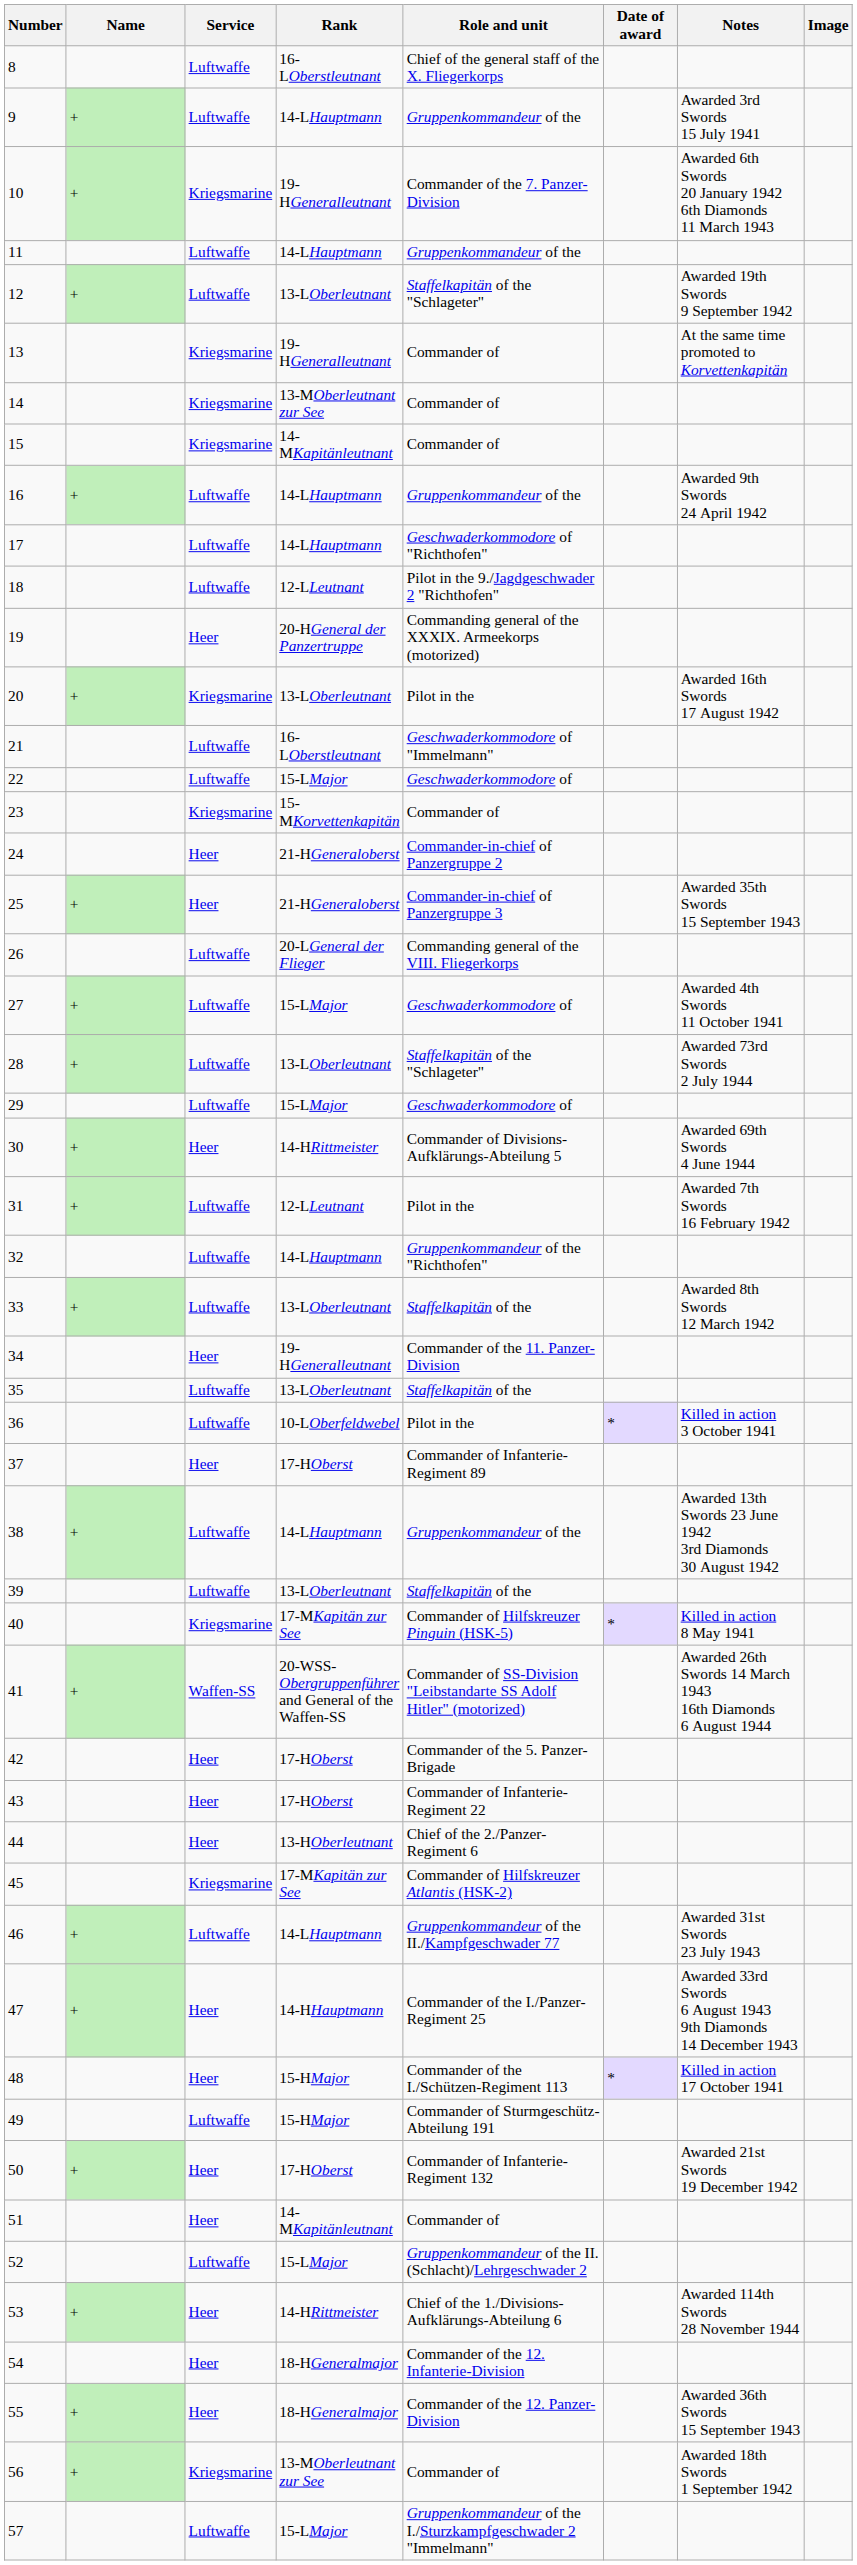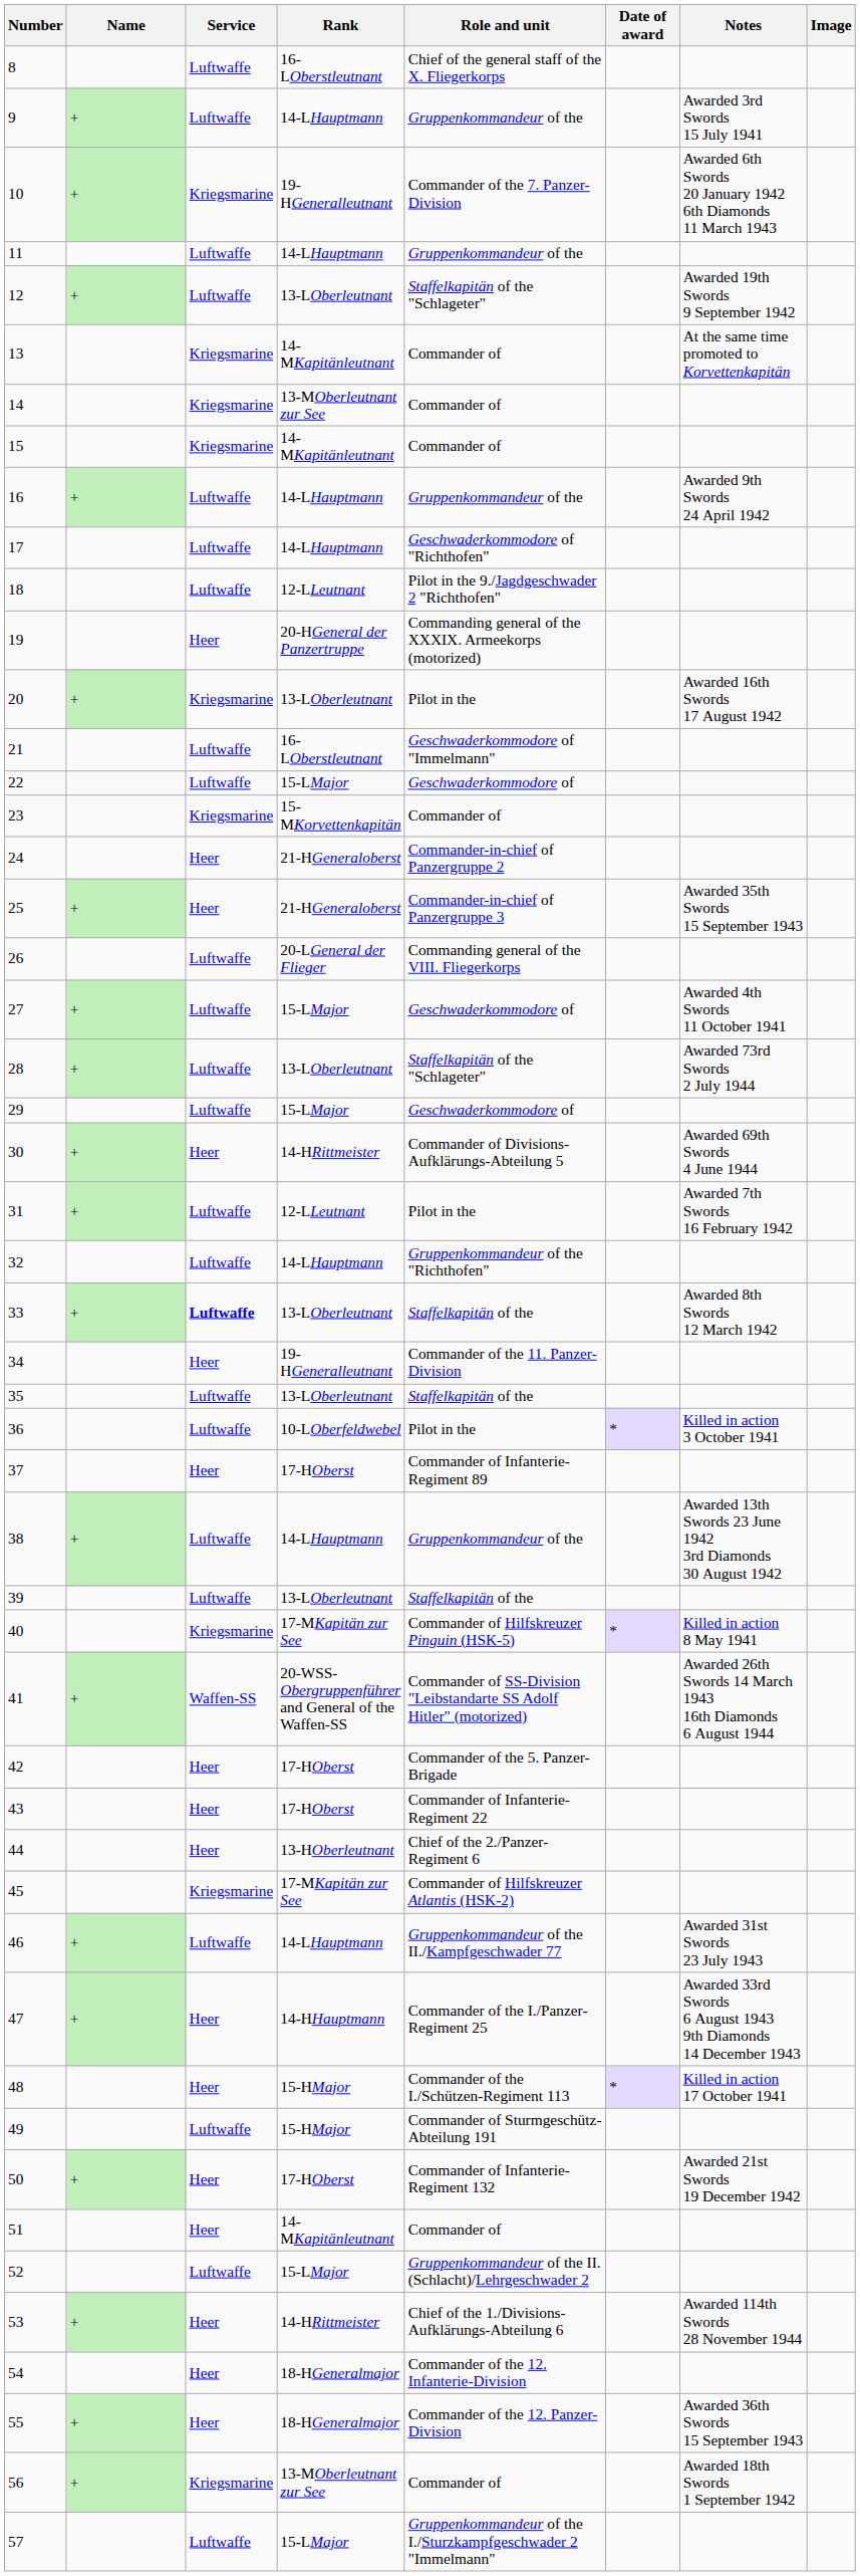 <table class="wikitable sortable" style="width:100%;">
 <tr>
 <th scope="col" width="5%">Number</th>
 <th scope="col" width="18%">Name</th>
 <th scope="col" width="8%">Service</th>
 <th scope="col" width="14%">Rank</th>
 <th scope="col" width="25%" class="unsortable">Role and unit</th>
 <th scope="col" width="10%">Date of award</th>
 <th scope="col" width="15%" class="unsortable">Notes</th>
 <th scope="col" width="5%" class="unsortable">Image</th>
 </tr>
 <tr>
 <td>8</td>
 <td></td>
 <td><a href='#'>Luftwaffe</a></td>
 <td><span>16-L</span><em><a href='#'>Oberstleutnant</a></em></td>
 <td>Chief of the general staff of the <a href='#'>X. Fliegerkorps</a></td>
 <td></td>
 <td></td>
 <td></td>
 </tr>
 <tr>
 <td>9</td>
 <td style="background:#C0EFBA" align="left">+</td>
 <td><a href='#'>Luftwaffe</a></td>
 <td><span>14-L</span><em><a href='#'>Hauptmann</a></em></td>
 <td><em><a href='#'>Gruppenkommandeur</a></em> of the </td>
 <td></td>
 <td>Awarded 3rd Swords 15 July 1941</td>
 <td></td>
 </tr>
 <tr>
 <td>10</td>
 <td style="background:#C0EFBA" align="left">+</td>
 <td><a href='#'>Kriegsmarine</a></td>
 <td><span>19-H</span><em><a href='#'>Generalleutnant</a></em></td>
 <td>Commander of the <a href='#'>7. Panzer-Division</a></td>
 <td></td>
 <td>Awarded 6th Swords 20 January 1942<br>6th Diamonds 11 March 1943</td>
 <td></td>
 </tr>
 <tr>
 <td>11</td>
 <td></td>
 <td><a href='#'>Luftwaffe</a></td>
 <td><span>14-L</span><em><a href='#'>Hauptmann</a></em></td>
 <td><em><a href='#'>Gruppenkommandeur</a></em> of the </td>
 <td></td>
 <td></td>
 <td></td>
 </tr>
 <tr>
 <td>12</td>
 <td style="background:#C0EFBA" align="left">+</td>
 <td><a href='#'>Luftwaffe</a></td>
 <td><span>13-L</span><em><a href='#'>Oberleutnant</a></em></td>
 <td><em><a href='#'>Staffelkapitän</a></em> of the  "Schlageter"</td>
 <td></td>
 <td>Awarded 19th Swords 9 September 1942</td>
 <td></td>
 </tr>
 <tr>
 <td>13</td>
 <td></td>
 <td><a href='#'>Kriegsmarine</a></td>
-<td><span>19-H</span><em><a href='#'>Generalleutnant</a></em></td>
+<td><span>14-M</span><em><a href='#'>Kapitänleutnant</a></em></td>
 <td>Commander of </td>
 <td></td>
 <td>At the same time promoted to <em><a href='#'>Korvettenkapitän</a></em></td>
 <td></td>
 </tr>
 <tr>
 <td>14</td>
 <td></td>
 <td><a href='#'>Kriegsmarine</a></td>
 <td><span>13-M</span><em><a href='#'>Oberleutnant zur See</a></em></td>
 <td>Commander of </td>
 <td></td>
 <td></td>
 <td></td>
 </tr>
 <tr>
 <td>15</td>
 <td></td>
 <td><a href='#'>Kriegsmarine</a></td>
 <td><span>14-M</span><em><a href='#'>Kapitänleutnant</a></em></td>
 <td>Commander of </td>
 <td></td>
 <td></td>
 <td></td>
 </tr>
 <tr>
 <td>16</td>
 <td style="background:#C0EFBA" align="left">+</td>
 <td><a href='#'>Luftwaffe</a></td>
 <td><span>14-L</span><em><a href='#'>Hauptmann</a></em></td>
 <td><em><a href='#'>Gruppenkommandeur</a></em> of the </td>
 <td></td>
 <td>Awarded 9th Swords 24 April 1942</td>
 <td></td>
 </tr>
 <tr>
 <td>17</td>
 <td></td>
 <td><a href='#'>Luftwaffe</a></td>
 <td><span>14-L</span><em><a href='#'>Hauptmann</a></em></td>
 <td><em><a href='#'>Geschwaderkommodore</a></em> of  "Richthofen"</td>
 <td></td>
 <td></td>
 <td></td>
 </tr>
 <tr>
 <td>18</td>
 <td></td>
 <td><a href='#'>Luftwaffe</a></td>
 <td><span>12-L</span><em><a href='#'>Leutnant</a></em></td>
 <td>Pilot in the 9./<a href='#'>Jagdgeschwader 2</a> "Richthofen"</td>
 <td></td>
 <td></td>
 <td></td>
 </tr>
 <tr>
 <td>19</td>
 <td></td>
 <td><a href='#'>Heer</a></td>
 <td><span>20-H</span><em><a href='#'>General der Panzertruppe</a></em></td>
 <td>Commanding general of the XXXIX. Armeekorps (motorized)</td>
 <td></td>
 <td></td>
 <td></td>
 </tr>
 <tr>
 <td>20</td>
 <td style="background:#C0EFBA" align="left">+</td>
 <td><a href='#'>Kriegsmarine</a></td>
 <td><span>13-L</span><em><a href='#'>Oberleutnant</a></em></td>
 <td>Pilot in the </td>
 <td></td>
 <td>Awarded 16th Swords 17 August 1942</td>
 <td></td>
 </tr>
 <tr>
 <td>21</td>
 <td></td>
 <td><a href='#'>Luftwaffe</a></td>
 <td><span>16-L</span><em><a href='#'>Oberstleutnant</a></em></td>
 <td><em><a href='#'>Geschwaderkommodore</a></em> of  "Immelmann"</td>
 <td></td>
 <td></td>
 <td></td>
 </tr>
 <tr>
 <td>22</td>
 <td></td>
 <td><a href='#'>Luftwaffe</a></td>
 <td><span>15-L</span><em><a href='#'>Major</a></em></td>
 <td><em><a href='#'>Geschwaderkommodore</a></em> of </td>
 <td></td>
 <td></td>
 <td></td>
 </tr>
 <tr>
 <td>23</td>
 <td></td>
 <td><a href='#'>Kriegsmarine</a></td>
 <td><span>15-M</span><em><a href='#'>Korvettenkapitän</a></em></td>
 <td>Commander of </td>
 <td></td>
 <td></td>
 <td></td>
 </tr>
 <tr>
 <td>24</td>
 <td></td>
 <td><a href='#'>Heer</a></td>
 <td><span>21-H</span><em><a href='#'>Generaloberst</a></em></td>
 <td><a href='#'>Commander-in-chief</a> of <a href='#'>Panzergruppe 2</a></td>
 <td></td>
 <td></td>
 <td></td>
 </tr>
 <tr>
 <td>25</td>
 <td style="background:#C0EFBA" align="left">+</td>
 <td><a href='#'>Heer</a></td>
 <td><span>21-H</span><em><a href='#'>Generaloberst</a></em></td>
 <td><a href='#'>Commander-in-chief</a> of <a href='#'>Panzergruppe 3</a></td>
 <td></td>
 <td>Awarded 35th Swords 15 September 1943</td>
 <td></td>
 </tr>
 <tr>
 <td>26</td>
 <td></td>
 <td><a href='#'>Luftwaffe</a></td>
 <td><span>20-L</span><em><a href='#'>General der Flieger</a></em></td>
 <td>Commanding general of the <a href='#'>VIII. Fliegerkorps</a></td>
 <td></td>
 <td></td>
 <td></td>
 </tr>
 <tr>
 <td>27</td>
 <td style="background:#C0EFBA" align="left">+</td>
 <td><a href='#'>Luftwaffe</a></td>
 <td><span>15-L</span><em><a href='#'>Major</a></em></td>
 <td><em><a href='#'>Geschwaderkommodore</a></em> of </td>
 <td></td>
 <td>Awarded 4th Swords 11 October 1941</td>
 <td></td>
 </tr>
 <tr>
 <td>28</td>
 <td style="background:#C0EFBA" align="left">+</td>
 <td><a href='#'>Luftwaffe</a></td>
 <td><span>13-L</span><em><a href='#'>Oberleutnant</a></em></td>
 <td><em><a href='#'>Staffelkapitän</a></em> of the  "Schlageter"</td>
 <td></td>
 <td>Awarded 73rd Swords 2 July 1944</td>
 <td></td>
 </tr>
 <tr>
 <td>29</td>
 <td></td>
 <td><a href='#'>Luftwaffe</a></td>
 <td><span>15-L</span><em><a href='#'>Major</a></em></td>
 <td><em><a href='#'>Geschwaderkommodore</a></em> of </td>
 <td></td>
 <td></td>
 <td></td>
 </tr>
 <tr>
 <td>30</td>
 <td style="background:#C0EFBA" align="left">+</td>
 <td><a href='#'>Heer</a></td>
 <td><span>14-H</span><em><a href='#'>Rittmeister</a></em></td>
 <td>Commander of Divisions-Aufklärungs-Abteilung 5</td>
 <td></td>
 <td>Awarded 69th Swords 4 June 1944</td>
 <td></td>
 </tr>
 <tr>
 <td>31</td>
 <td style="background:#C0EFBA" align="left">+</td>
 <td><a href='#'>Luftwaffe</a></td>
 <td><span>12-L</span><em><a href='#'>Leutnant</a></em></td>
 <td>Pilot in the </td>
 <td></td>
 <td>Awarded 7th Swords 16 February 1942</td>
 <td></td>
 </tr>
 <tr>
 <td>32</td>
 <td></td>
 <td><a href='#'>Luftwaffe</a></td>
 <td><span>14-L</span><em><a href='#'>Hauptmann</a></em></td>
 <td><em><a href='#'>Gruppenkommandeur</a></em> of the  "Richthofen"</td>
 <td></td>
 <td></td>
 <td></td>
 </tr>
 <tr>
 <td>33</td>
 <td style="background:#C0EFBA" align="left">+</td>
-<td><a href='#'>Luftwaffe</a></td>
+<td><strong><a href='#'>Luftwaffe</a></strong></td>
 <td><span>13-L</span><em><a href='#'>Oberleutnant</a></em></td>
 <td><em><a href='#'>Staffelkapitän</a></em> of the </td>
 <td></td>
 <td>Awarded 8th Swords 12 March 1942</td>
 <td></td>
 </tr>
 <tr>
 <td>34</td>
 <td></td>
 <td><a href='#'>Heer</a></td>
 <td><span>19-H</span><em><a href='#'>Generalleutnant</a></em></td>
 <td>Commander of the <a href='#'>11. Panzer-Division</a></td>
 <td></td>
 <td></td>
 <td></td>
 </tr>
 <tr>
 <td>35</td>
 <td></td>
 <td><a href='#'>Luftwaffe</a></td>
 <td><span>13-L</span><em><a href='#'>Oberleutnant</a></em></td>
 <td><em><a href='#'>Staffelkapitän</a></em> of the </td>
 <td></td>
 <td></td>
 <td></td>
 </tr>
 <tr>
 <td>36</td>
 <td></td>
 <td><a href='#'>Luftwaffe</a></td>
 <td><span>10-L</span><em><a href='#'>Oberfeldwebel</a></em></td>
 <td>Pilot in the </td>
 <td style="background:#e3d9ff;" align="left">*</td>
 <td><a href='#'>Killed in action</a> 3 October 1941</td>
 <td></td>
 </tr>
 <tr>
 <td>37</td>
 <td></td>
 <td><a href='#'>Heer</a></td>
 <td><span>17-H</span><em><a href='#'>Oberst</a></em></td>
 <td>Commander of Infanterie-Regiment 89</td>
 <td></td>
 <td></td>
 <td></td>
 </tr>
 <tr>
 <td>38</td>
 <td style="background:#C0EFBA" align="left">+</td>
 <td><a href='#'>Luftwaffe</a></td>
 <td><span>14-L</span><em><a href='#'>Hauptmann</a></em></td>
 <td><em><a href='#'>Gruppenkommandeur</a></em> of the </td>
 <td></td>
 <td>Awarded 13th Swords 23 June 1942<br>3rd Diamonds 30 August 1942</td>
 <td></td>
 </tr>
 <tr>
 <td>39</td>
 <td></td>
 <td><a href='#'>Luftwaffe</a></td>
 <td><span>13-L</span><em><a href='#'>Oberleutnant</a></em></td>
 <td><em><a href='#'>Staffelkapitän</a></em> of the </td>
 <td></td>
 <td></td>
 <td></td>
 </tr>
 <tr>
 <td>40</td>
 <td></td>
 <td><a href='#'>Kriegsmarine</a></td>
 <td><span>17-M</span><em><a href='#'>Kapitän zur See</a></em></td>
 <td>Commander of <a href='#'>Hilfskreuzer <em>Pinguin</em> (HSK-5)</a></td>
 <td style="background:#e3d9ff;" align="left">*</td>
 <td><a href='#'>Killed in action</a> 8 May 1941</td>
 <td></td>
 </tr>
 <tr>
 <td>41</td>
 <td style="background:#C0EFBA" align="left">+</td>
 <td><a href='#'>Waffen-SS</a></td>
 <td><span>20-W</span>SS-<em><a href='#'>Obergruppenführer</a></em> and General of the Waffen-SS</td>
 <td>Commander of <a href='#'>SS-Division "Leibstandarte SS Adolf Hitler" (motorized)</a></td>
 <td></td>
 <td>Awarded 26th Swords 14 March 1943<br>16th Diamonds 6 August 1944</td>
 <td></td>
 </tr>
 <tr>
 <td>42</td>
 <td></td>
 <td><a href='#'>Heer</a></td>
 <td><span>17-H</span><em><a href='#'>Oberst</a></em></td>
 <td>Commander of the 5. Panzer-Brigade</td>
 <td></td>
 <td></td>
 <td></td>
 </tr>
 <tr>
 <td>43</td>
 <td></td>
 <td><a href='#'>Heer</a></td>
 <td><span>17-H</span><em><a href='#'>Oberst</a></em></td>
 <td>Commander of Infanterie-Regiment 22</td>
 <td></td>
 <td></td>
 <td></td>
 </tr>
 <tr>
 <td>44</td>
 <td></td>
 <td><a href='#'>Heer</a></td>
 <td><span>13-H</span><em><a href='#'>Oberleutnant</a></em></td>
 <td>Chief of the 2./Panzer-Regiment 6</td>
 <td></td>
 <td></td>
 <td></td>
 </tr>
 <tr>
 <td>45</td>
 <td></td>
 <td><a href='#'>Kriegsmarine</a></td>
 <td><span>17-M</span><em><a href='#'>Kapitän zur See</a></em></td>
 <td>Commander of <a href='#'>Hilfskreuzer <em>Atlantis</em> (HSK-2)</a></td>
 <td></td>
 <td></td>
 <td></td>
 </tr>
 <tr>
 <td>46</td>
 <td style="background:#C0EFBA" align="left">+</td>
 <td><a href='#'>Luftwaffe</a></td>
 <td><span>14-L</span><em><a href='#'>Hauptmann</a></em></td>
 <td><em><a href='#'>Gruppenkommandeur</a></em> of the II./<a href='#'>Kampfgeschwader 77</a></td>
 <td></td>
 <td>Awarded 31st Swords 23 July 1943</td>
 <td></td>
 </tr>
 <tr>
 <td>47</td>
 <td style="background:#C0EFBA" align="left">+</td>
 <td><a href='#'>Heer</a></td>
 <td><span>14-H</span><em><a href='#'>Hauptmann</a></em></td>
 <td>Commander of the I./Panzer-Regiment 25</td>
 <td></td>
 <td>Awarded 33rd Swords 6 August 1943<br>9th Diamonds 14 December 1943</td>
 <td></td>
 </tr>
 <tr>
 <td>48</td>
 <td></td>
 <td><a href='#'>Heer</a></td>
 <td><span>15-H</span><em><a href='#'>Major</a></em></td>
 <td>Commander of the I./Schützen-Regiment 113</td>
 <td style="background:#e3d9ff;" align="left">*</td>
 <td><a href='#'>Killed in action</a> 17 October 1941</td>
 <td></td>
 </tr>
 <tr>
 <td>49</td>
 <td></td>
 <td><a href='#'>Luftwaffe</a></td>
 <td><span>15-H</span><em><a href='#'>Major</a></em></td>
 <td>Commander of Sturmgeschütz-Abteilung 191</td>
 <td></td>
 <td></td>
 <td></td>
 </tr>
 <tr>
 <td>50</td>
 <td style="background:#C0EFBA" align="left">+</td>
 <td><a href='#'>Heer</a></td>
 <td><span>17-H</span><em><a href='#'>Oberst</a></em></td>
 <td>Commander of Infanterie-Regiment 132</td>
 <td></td>
 <td>Awarded 21st Swords 19 December 1942</td>
 <td></td>
 </tr>
 <tr>
 <td>51</td>
 <td></td>
 <td><a href='#'>Heer</a></td>
 <td><span>14-M</span><em><a href='#'>Kapitänleutnant</a></em></td>
 <td>Commander of </td>
 <td></td>
 <td></td>
 <td></td>
 </tr>
 <tr>
 <td>52</td>
 <td></td>
 <td><a href='#'>Luftwaffe</a></td>
 <td><span>15-L</span><em><a href='#'>Major</a></em></td>
 <td><em><a href='#'>Gruppenkommandeur</a></em> of the II.(Schlacht)/<a href='#'>Lehrgeschwader 2</a></td>
 <td></td>
 <td></td>
 <td></td>
 </tr>
 <tr>
 <td>53</td>
 <td style="background:#C0EFBA" align="left">+</td>
 <td><a href='#'>Heer</a></td>
 <td><span>14-H</span><em><a href='#'>Rittmeister</a></em></td>
 <td>Chief of the 1./Divisions-Aufklärungs-Abteilung 6</td>
 <td></td>
 <td>Awarded 114th Swords 28 November 1944</td>
 <td></td>
 </tr>
 <tr>
 <td>54</td>
 <td></td>
 <td><a href='#'>Heer</a></td>
 <td><span>18-H</span><em><a href='#'>Generalmajor</a></em></td>
 <td>Commander of the <a href='#'>12. Infanterie-Division</a></td>
 <td></td>
 <td></td>
 <td></td>
 </tr>
 <tr>
 <td>55</td>
 <td style="background:#C0EFBA" align="left">+</td>
 <td><a href='#'>Heer</a></td>
 <td><span>18-H</span><em><a href='#'>Generalmajor</a></em></td>
 <td>Commander of the <a href='#'>12. Panzer-Division</a></td>
 <td></td>
 <td>Awarded 36th Swords 15 September 1943</td>
 <td></td>
 </tr>
 <tr>
 <td>56</td>
 <td style="background:#C0EFBA" align="left">+</td>
 <td><a href='#'>Kriegsmarine</a></td>
 <td><span>13-M</span><em><a href='#'>Oberleutnant zur See</a></em></td>
 <td>Commander of </td>
 <td></td>
 <td>Awarded 18th Swords 1 September 1942</td>
 <td></td>
 </tr>
 <tr>
 <td>57</td>
 <td></td>
 <td><a href='#'>Luftwaffe</a></td>
 <td><span>15-L</span><em><a href='#'>Major</a></em></td>
 <td><em><a href='#'>Gruppenkommandeur</a></em> of the I./<a href='#'>Sturzkampfgeschwader 2</a> "Immelmann"</td>
 <td></td>
 <td></td>
 <td></td>
 </tr>
 </table>
